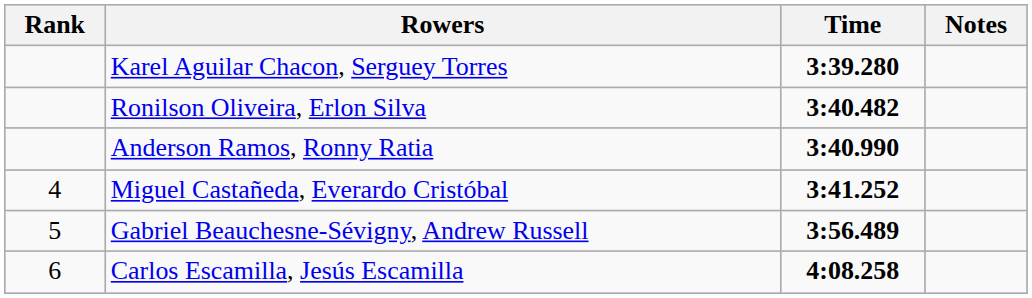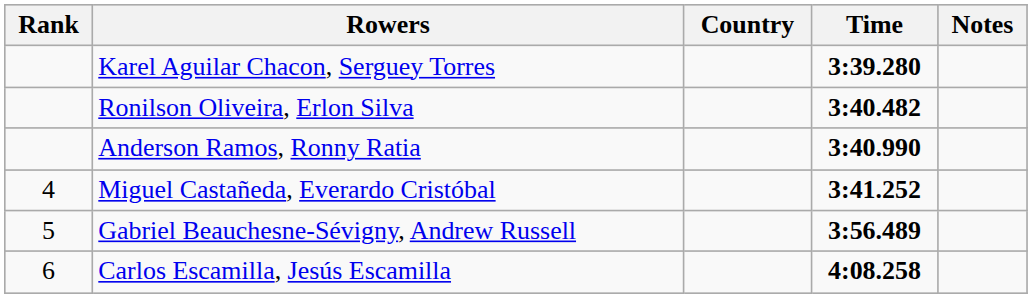 <table class="wikitable" width=50% style="text-align:center">
 <tr>
 <th>Rank</th>
 <th>Rowers</th>
+<th>Country</th>
 <th>Time</th>
 <th>Notes</th>
 </tr>
 <tr>
 <td></td>
 <td align=left><a href='#'>Karel Aguilar Chacon</a>, <a href='#'>Serguey Torres</a></td>
+<td align=left></td>
 <td><strong>3:39.280</strong></td>
 <td></td>
 </tr>
 <tr>
 <td></td>
 <td align=left><a href='#'>Ronilson Oliveira</a>, <a href='#'>Erlon Silva</a></td>
+<td align=left></td>
 <td><strong>3:40.482</strong></td>
 <td></td>
 </tr>
 <tr>
 <td></td>
 <td align=left><a href='#'>Anderson Ramos</a>, <a href='#'>Ronny Ratia</a></td>
+<td align=left></td>
 <td><strong>3:40.990</strong></td>
 <td></td>
 </tr>
 <tr>
 <td>4</td>
 <td align=left><a href='#'>Miguel Castañeda</a>, <a href='#'>Everardo Cristóbal</a></td>
+<td align=left></td>
 <td><strong>3:41.252</strong></td>
 <td></td>
 </tr>
 <tr>
 <td>5</td>
 <td align=left><a href='#'>Gabriel Beauchesne-Sévigny</a>, <a href='#'>Andrew Russell</a></td>
+<td align=left></td>
 <td><strong>3:56.489</strong></td>
 <td></td>
 </tr>
 <tr>
 <td>6</td>
 <td align=left><a href='#'>Carlos Escamilla</a>, <a href='#'>Jesús Escamilla</a></td>
+<td align=left></td>
 <td><strong>4:08.258</strong></td>
 <td></td>
 </tr>
 </table>
